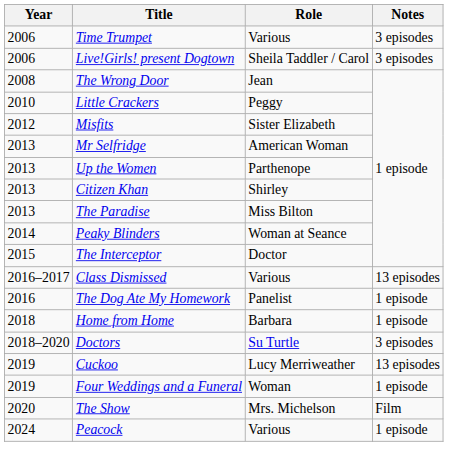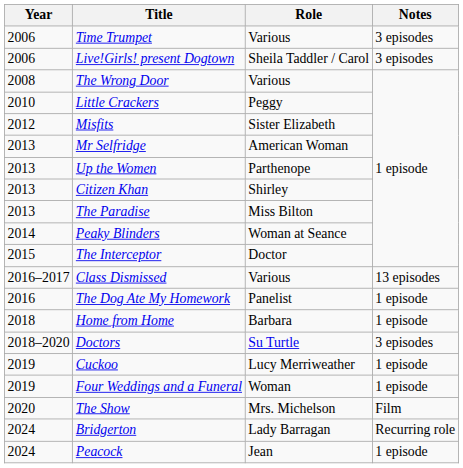 <table class="wikitable">
 <tr>
 <th>Year</th>
 <th>Title</th>
 <th>Role</th>
 <th>Notes</th>
 </tr>
 <tr>
 <td>2006</td>
 <td><em><a href='#'>Time Trumpet</a></em></td>
 <td>Various</td>
 <td>3 episodes</td>
 </tr>
 <tr>
 <td>2006</td>
 <td><em><a href='#'>Live!Girls! present Dogtown</a></em></td>
 <td>Sheila Taddler / Carol</td>
 <td>3 episodes</td>
 </tr>
 <tr>
 <td>2008</td>
 <td><em><a href='#'>The Wrong Door</a></em></td>
-<td>Jean</td>
+<td>Various</td>
 <td rowspan="9">1 episode</td>
 </tr>
 <tr>
 <td>2010</td>
 <td><em><a href='#'>Little Crackers</a></em></td>
 <td>Peggy</td>
 </tr>
 <tr>
 <td>2012</td>
 <td><em><a href='#'>Misfits</a></em></td>
 <td>Sister Elizabeth</td>
 </tr>
 <tr>
 <td>2013</td>
 <td><em><a href='#'>Mr Selfridge</a></em></td>
 <td>American Woman</td>
 </tr>
 <tr>
 <td>2013</td>
 <td><em><a href='#'>Up the Women</a></em></td>
 <td>Parthenope</td>
 </tr>
 <tr>
 <td>2013</td>
 <td><em><a href='#'>Citizen Khan</a></em></td>
 <td>Shirley</td>
 </tr>
 <tr>
 <td>2013</td>
 <td><em><a href='#'>The Paradise</a></em></td>
 <td>Miss Bilton</td>
 </tr>
 <tr>
 <td>2014</td>
 <td><em><a href='#'>Peaky Blinders</a></em></td>
 <td>Woman at Seance</td>
 </tr>
 <tr>
 <td>2015</td>
 <td><em><a href='#'>The Interceptor</a></em></td>
 <td>Doctor</td>
 </tr>
 <tr>
 <td>2016–2017</td>
 <td><em><a href='#'>Class Dismissed</a></em></td>
 <td>Various</td>
 <td>13 episodes</td>
 </tr>
 <tr>
 <td>2016</td>
 <td><em><a href='#'>The Dog Ate My Homework</a></em></td>
 <td>Panelist</td>
 <td>1 episode</td>
 </tr>
 <tr>
 <td>2018</td>
 <td><em><a href='#'>Home from Home</a></em></td>
 <td>Barbara</td>
 <td>1 episode</td>
 </tr>
 <tr>
 <td>2018–2020</td>
 <td><em><a href='#'>Doctors</a></em></td>
 <td><a href='#'>Su Turtle</a></td>
 <td>3 episodes</td>
 </tr>
 <tr>
 <td>2019</td>
 <td><em><a href='#'>Cuckoo</a></em></td>
 <td>Lucy Merriweather</td>
-<td>13 episodes</td>
+<td>1 episode</td>
 </tr>
 <tr>
 <td>2019</td>
 <td><em><a href='#'>Four Weddings and a Funeral</a></em></td>
 <td>Woman</td>
 <td>1 episode</td>
 </tr>
 <tr>
 <td>2020</td>
 <td><em><a href='#'>The Show</a></em></td>
 <td>Mrs. Michelson</td>
 <td>Film</td>
 </tr>
 <tr>
 <td>2024</td>
+<td><em><a href='#'>Bridgerton</a></em></td>
+<td>Lady Barragan</td>
+<td>Recurring role</td>
+</tr>
+<tr>
+<td>2024</td>
 <td><em><a href='#'>Peacock</a></em></td>
-<td>Various</td>
+<td>Jean</td>
 <td>1 episode</td>
 </tr>
 </table>
